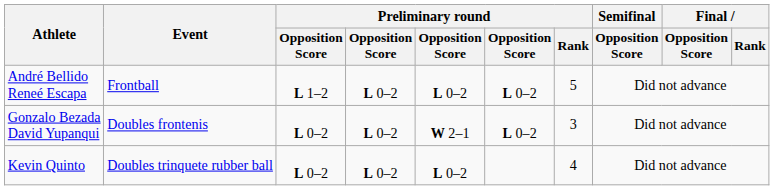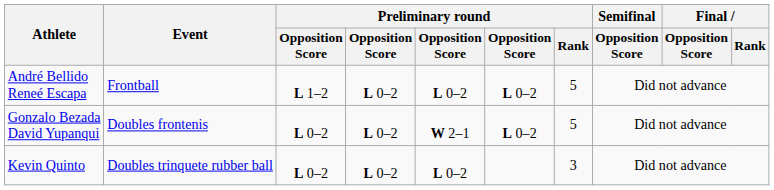 <table class=wikitable style=font-size:90%;text-align:center>
 <tr>
 <th rowspan=2>Athlete</th>
 <th rowspan=2>Event</th>
 <th colspan=5>Preliminary round</th>
 <th>Semifinal</th>
 <th colspan=2>Final / </th>
 </tr>
 <tr style=font-size:95%>
 <th>Opposition<br>Score</th>
 <th>Opposition<br>Score</th>
 <th>Opposition<br>Score</th>
 <th>Opposition<br>Score</th>
 <th>Rank</th>
 <th>Opposition<br>Score</th>
 <th>Opposition<br>Score</th>
 <th>Rank</th>
 </tr>
 <tr align=center>
 <td align=left><a href='#'>André Bellido</a><br><a href='#'>Reneé Escapa</a></td>
 <td align=left><a href='#'>Frontball</a></td>
 <td><br><strong>L</strong> 1–2</td>
 <td><br><strong>L</strong> 0–2</td>
 <td><br><strong>L</strong> 0–2</td>
 <td><br> <strong>L</strong> 0–2</td>
 <td>5</td>
 <td colspan=3>Did not advance</td>
 </tr>
 <tr align=center>
 <td align=left><a href='#'>Gonzalo Bezada</a><br><a href='#'>David Yupanqui</a></td>
 <td align=left><a href='#'>Doubles frontenis</a></td>
 <td><br> <strong>L</strong> 0–2</td>
 <td><br><strong>L</strong> 0–2</td>
 <td><br> <strong>W</strong> 2–1</td>
 <td><br><strong>L</strong> 0–2</td>
-<td>3</td>
+<td>5</td>
 <td colspan=3>Did not advance</td>
 </tr>
 <tr align=center>
 <td align=left><a href='#'>Kevin Quinto</a></td>
 <td align=left><a href='#'>Doubles trinquete rubber ball</a></td>
 <td><br> <strong>L</strong> 0–2</td>
 <td><br> <strong>L</strong> 0–2</td>
 <td><br><strong>L</strong> 0–2</td>
 <td></td>
-<td>4</td>
+<td>3</td>
 <td colspan=3>Did not advance</td>
 </tr>
 </table>
